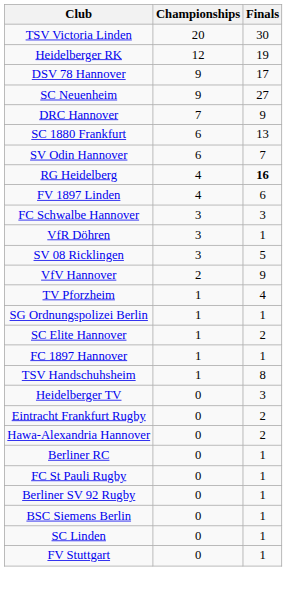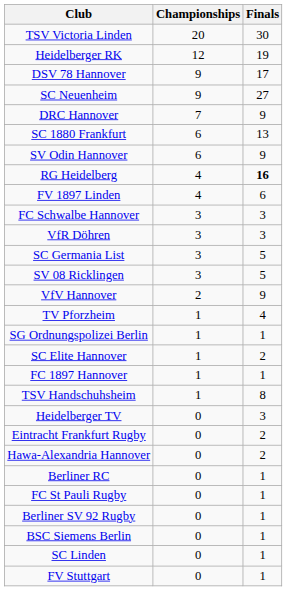 <table class="wikitable">
 <tr>
 <th>Club</th>
 <th>Championships</th>
 <th>Finals</th>
 </tr>
 <tr align="center">
 <td><a href='#'>TSV Victoria Linden</a></td>
 <td>20</td>
 <td>30</td>
 </tr>
 <tr align="center">
 <td><a href='#'>Heidelberger RK</a></td>
 <td>12</td>
 <td>19</td>
 </tr>
 <tr align="center">
 <td><a href='#'>DSV 78 Hannover</a></td>
 <td>9</td>
 <td>17</td>
 </tr>
 <tr align="center">
 <td><a href='#'>SC Neuenheim</a></td>
 <td>9</td>
 <td>27</td>
 </tr>
 <tr align="center">
 <td><a href='#'>DRC Hannover</a></td>
 <td>7</td>
 <td>9</td>
 </tr>
 <tr align="center">
 <td><a href='#'>SC 1880 Frankfurt</a></td>
 <td>6</td>
 <td>13</td>
 </tr>
 <tr align="center">
 <td><a href='#'>SV Odin Hannover</a></td>
 <td>6</td>
-<td>7</td>
+<td>9</td>
 </tr>
 <tr align="center">
 <td><a href='#'>RG Heidelberg</a></td>
 <td>4</td>
 <td><strong>16</strong></td>
 </tr>
 <tr align="center">
 <td><a href='#'>FV 1897 Linden</a></td>
 <td>4</td>
 <td>6</td>
 </tr>
 <tr align="center">
 <td><a href='#'>FC Schwalbe Hannover</a></td>
 <td>3</td>
 <td>3</td>
 </tr>
 <tr align="center">
 <td><a href='#'>VfR Döhren</a></td>
 <td>3</td>
-<td>1</td>
+<td>3</td>
+</tr>
+<tr align="center">
+<td><a href='#'>SC Germania List</a></td>
+<td>3</td>
+<td>5</td>
 </tr>
 <tr align="center">
 <td><a href='#'>SV 08 Ricklingen</a></td>
 <td>3</td>
 <td>5</td>
 </tr>
 <tr align="center">
 <td><a href='#'>VfV Hannover</a></td>
 <td>2</td>
 <td>9</td>
 </tr>
 <tr align="center">
 <td><a href='#'>TV Pforzheim</a></td>
 <td>1</td>
 <td>4</td>
 </tr>
 <tr align="center">
 <td><a href='#'>SG Ordnungspolizei Berlin</a></td>
 <td>1</td>
 <td>1</td>
 </tr>
 <tr align="center">
 <td><a href='#'>SC Elite Hannover</a></td>
 <td>1</td>
 <td>2</td>
 </tr>
 <tr align="center">
 <td><a href='#'>FC 1897 Hannover</a></td>
 <td>1</td>
 <td>1</td>
 </tr>
 <tr align="center">
 <td><a href='#'>TSV Handschuhsheim</a></td>
 <td>1</td>
 <td>8</td>
 </tr>
 <tr align="center">
 <td><a href='#'>Heidelberger TV</a></td>
 <td>0</td>
 <td>3</td>
 </tr>
 <tr align="center">
 <td><a href='#'>Eintracht Frankfurt Rugby</a></td>
 <td>0</td>
 <td>2</td>
 </tr>
 <tr align="center">
 <td><a href='#'>Hawa-Alexandria Hannover</a></td>
 <td>0</td>
 <td>2</td>
 </tr>
 <tr align="center">
 <td><a href='#'>Berliner RC</a></td>
 <td>0</td>
 <td>1</td>
 </tr>
 <tr align="center">
 <td><a href='#'>FC St Pauli Rugby</a></td>
 <td>0</td>
 <td>1</td>
 </tr>
 <tr align="center">
 <td><a href='#'>Berliner SV 92 Rugby</a></td>
 <td>0</td>
 <td>1</td>
 </tr>
 <tr align="center">
 <td><a href='#'>BSC Siemens Berlin</a></td>
 <td>0</td>
 <td>1</td>
 </tr>
 <tr align="center">
 <td><a href='#'>SC Linden</a></td>
 <td>0</td>
 <td>1</td>
 </tr>
 <tr align="center">
 <td><a href='#'>FV Stuttgart</a></td>
 <td>0</td>
 <td>1</td>
 </tr>
 </table>
